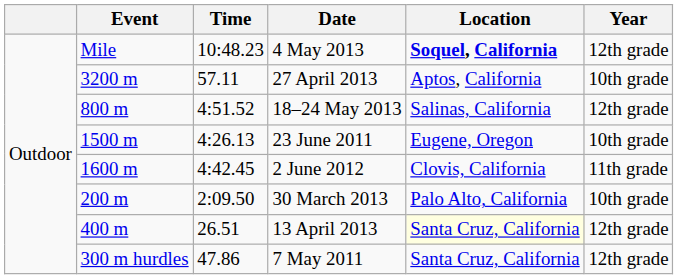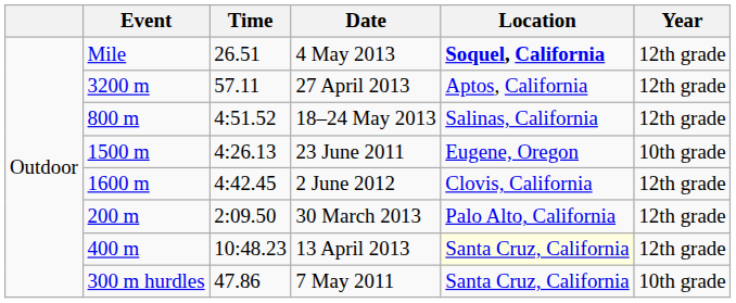 <table class="wikitable">
 <tr>
 <th></th>
 <th>Event</th>
 <th>Time</th>
 <th>Date</th>
 <th>Location</th>
 <th>Year</th>
 </tr>
 <tr>
 <td rowspan=8>Outdoor</td>
 <td><a href='#'>Mile</a></td>
-<td>10:48.23</td>
+<td>26.51</td>
 <td>4 May 2013</td>
 <td><strong><a href='#'>Soquel</a>, <a href='#'>California</a></strong></td>
 <td>12th grade</td>
 </tr>
 <tr>
 <td><a href='#'>3200 m</a></td>
 <td>57.11</td>
 <td>27 April 2013</td>
 <td><a href='#'>Aptos</a>, <a href='#'>California</a></td>
-<td>10th grade</td>
+<td>12th grade</td>
 </tr>
 <tr>
 <td><a href='#'>800 m</a></td>
 <td>4:51.52</td>
 <td>18–24 May 2013</td>
 <td><a href='#'>Salinas, California</a></td>
 <td>12th grade</td>
 </tr>
 <tr>
 <td><a href='#'>1500 m</a></td>
 <td>4:26.13</td>
 <td>23 June 2011</td>
 <td><a href='#'>Eugene, Oregon</a></td>
 <td>10th grade</td>
 </tr>
 <tr>
 <td><a href='#'>1600 m</a></td>
 <td>4:42.45</td>
 <td>2 June 2012</td>
 <td><a href='#'>Clovis, California</a></td>
-<td>11th grade</td>
+<td>12th grade</td>
 </tr>
 <tr>
 <td><a href='#'>200 m</a></td>
 <td>2:09.50</td>
 <td>30 March 2013</td>
 <td><a href='#'>Palo Alto, California</a></td>
-<td>10th grade</td>
+<td>12th grade</td>
 </tr>
 <tr>
 <td><a href='#'>400 m</a></td>
-<td>26.51</td>
+<td>10:48.23</td>
 <td>13 April 2013</td>
 <td style="background: lightyellow;"><a href='#'>Santa Cruz, California</a></td>
 <td>12th grade</td>
 </tr>
 <tr>
 <td><a href='#'>300 m hurdles</a></td>
 <td>47.86</td>
 <td>7 May 2011</td>
 <td><a href='#'>Santa Cruz, California</a></td>
-<td>12th grade</td>
+<td>10th grade</td>
 </tr>
 </table>
